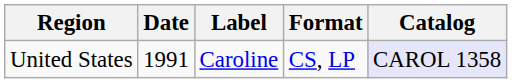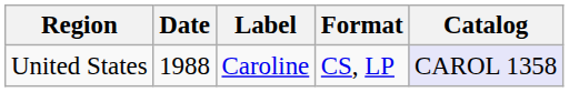 <table class="wikitable">
 <tr>
 <th>Region</th>
 <th>Date</th>
 <th>Label</th>
 <th>Format</th>
 <th>Catalog</th>
 </tr>
 <tr>
 <td>United States</td>
-<td>1991</td>
+<td>1988</td>
 <td><a href='#'>Caroline</a></td>
 <td><a href='#'>CS</a>, <a href='#'>LP</a></td>
 <td style="background: lavender;">CAROL 1358</td>
 </tr>
 </table>
